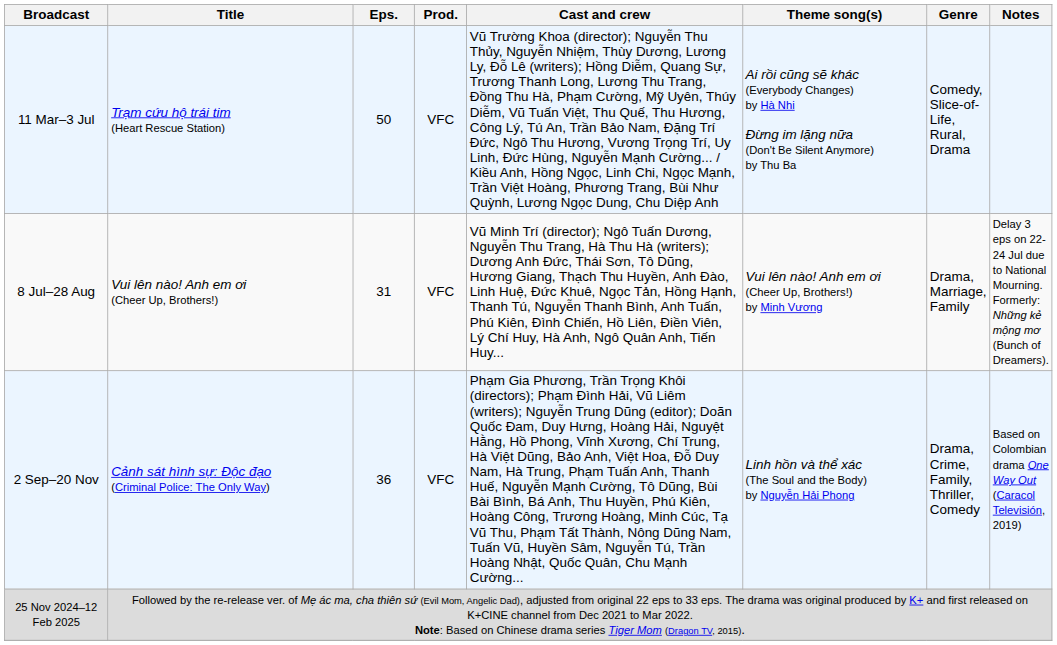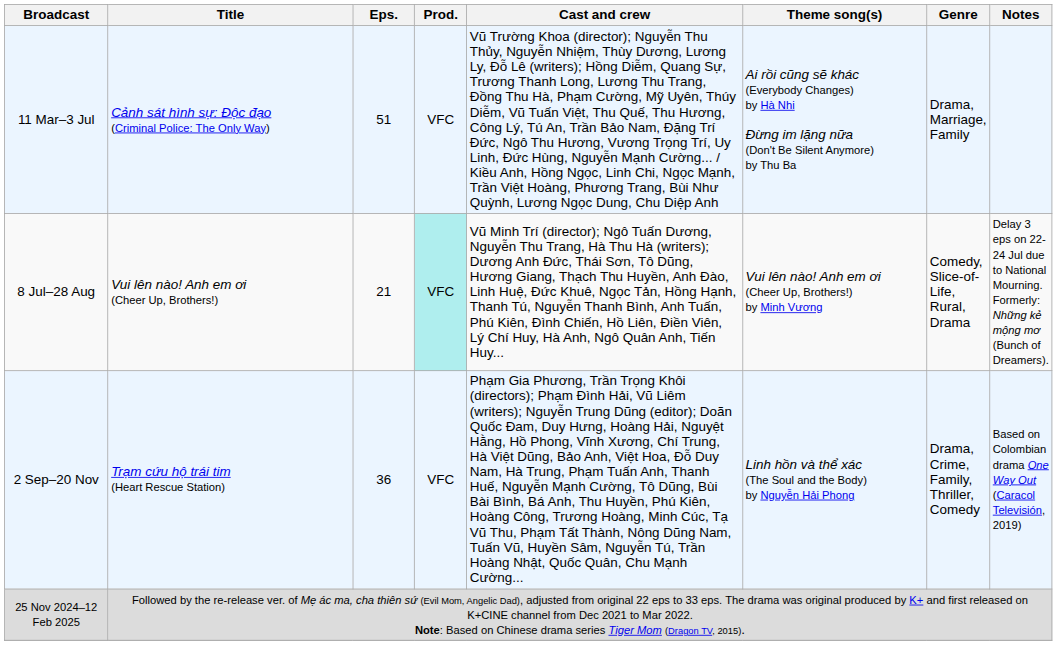 <table class="wikitable sortable">
 <tr>
 <th style="width:10%;">Broadcast</th>
 <th style="width:24%;">Title</th>
 <th style="width:6%;">Eps.</th>
 <th style="width:5%;">Prod.</th>
 <th style="width:27%;">Cast and crew</th>
 <th style="width:18%;">Theme song(s)</th>
 <th style="width:5%;">Genre</th>
 <th style="width:5%;">Notes</th>
 </tr>
 <tr ---- bgcolor="#ebf5ff">
 <td style="text-align:center;">11 Mar–3 Jul<br></td>
-<td><em><a href='#'>Trạm cứu hộ trái tim</a></em><br><small>(Heart Rescue Station)</small></td>
-<td style="text-align:center;">50</td>
+<td><em><a href='#'>Cảnh sát hình sự: Độc đạo</a></em><br><small>(<a href='#'>Criminal Police: The Only Way</a>)</small></td>
+<td style="text-align:center;">51</td>
 <td style="text-align:center;">VFC</td>
 <td>Vũ Trường Khoa (director); Nguyễn Thu Thủy, Nguyễn Nhiệm, Thùy Dương, Lương Ly, Đỗ Lê (writers); Hồng Diễm, Quang Sự, Trương Thanh Long, Lương Thu Trang, Đồng Thu Hà, Phạm Cường, Mỹ Uyên, Thúy Diễm, Vũ Tuấn Việt, Thu Quế, Thu Hương, Công Lý, Tú An, Trần Bảo Nam, Đặng Trí Đức, Ngô Thu Hương, Vương Trọng Trí, Uy Linh, Đức Hùng, Nguyễn Mạnh Cường... / Kiều Anh, Hồng Ngọc, Linh Chi, Ngọc Mạnh, Trần Việt Hoàng, Phương Trang, Bùi Như Quỳnh, Lương Ngọc Dung, Chu Diệp Anh</td>
 <td><em>Ai rồi cũng sẽ khác</em><br><small>(Everybody Changes)<br>by <a href='#'>Hà Nhi</a></small><br><br><em>Đừng im lặng nữa</em><br><small>(Don't Be Silent Anymore)<br>by Thu Ba</small></td>
-<td>Comedy, Slice-of-Life, Rural, Drama</td>
+<td>Drama, Marriage, Family</td>
 <td></td>
 </tr>
 <tr>
 <td style="text-align:center;">8 Jul–28 Aug<br></td>
 <td><em>Vui lên nào! Anh em ơi</em><br><small>(Cheer Up, Brothers!)</small></td>
-<td style="text-align:center;">31</td>
-<td style="text-align:center;">VFC</td>
+<td style="text-align:center;">21</td>
+<td style="background: paleturquoise; text-align:center;">VFC</td>
 <td>Vũ Minh Trí (director); Ngô Tuấn Dương, Nguyễn Thu Trang, Hà Thu Hà (writers); Dương Anh Đức, Thái Sơn, Tô Dũng, Hương Giang, Thạch Thu Huyền, Anh Đào, Linh Huệ, Đức Khuê, Ngọc Tản, Hồng Hạnh, Thanh Tú, Nguyễn Thanh Bình, Anh Tuấn, Phú Kiên, Đình Chiến, Hồ Liên, Điền Viên, Lý Chí Huy, Hà Anh, Ngô Quân Anh, Tiến Huy...</td>
 <td><em>Vui lên nào! Anh em ơi</em><br><small>(Cheer Up, Brothers!)<br>by <a href='#'>Minh Vương</a></small></td>
-<td>Drama, Marriage, Family</td>
+<td>Comedy, Slice-of-Life, Rural, Drama</td>
 <td><small>Delay 3 eps on 22-24 Jul due to National Mourning.</small><br><small>Formerly: <em>Những kẻ mộng mơ</em> (Bunch of Dreamers).</small></td>
 </tr>
 <tr ---- bgcolor="#ebf5ff">
 <td style="text-align:center;">2 Sep–20 Nov<br></td>
-<td><em><a href='#'>Cảnh sát hình sự: Độc đạo</a></em><br><small>(<a href='#'>Criminal Police: The Only Way</a>)</small></td>
+<td><em><a href='#'>Trạm cứu hộ trái tim</a></em><br><small>(Heart Rescue Station)</small></td>
 <td style="text-align:center;">36</td>
 <td style="text-align:center;">VFC</td>
 <td>Phạm Gia Phương, Trần Trọng Khôi (directors); Phạm Đình Hải, Vũ Liêm (writers); Nguyễn Trung Dũng (editor); Doãn Quốc Đam, Duy Hưng, Hoàng Hải, Nguyệt Hằng, Hồ Phong, Vĩnh Xương, Chí Trung, Hà Việt Dũng, Bảo Anh, Việt Hoa, Đỗ Duy Nam, Hà Trung, Phạm Tuấn Anh, Thanh Huế, Nguyễn Mạnh Cường, Tô Dũng, Bùi Bài Bình, Bá Anh, Thu Huyền, Phú Kiên, Hoàng Công, Trương Hoàng, Minh Cúc, Tạ Vũ Thu, Phạm Tất Thành, Nông Dũng Nam, Tuấn Vũ, Huyền Sâm, Nguyễn Tú, Trần Hoàng Nhật, Quốc Quân, Chu Mạnh Cường...</td>
 <td><em>Linh hồn và thể xác</em><br><small>(The Soul and the Body)<br>by <a href='#'>Nguyễn Hải Phong</a></small></td>
 <td>Drama, Crime, Family, Thriller, Comedy</td>
 <td><small>Based on Colombian drama <em><a href='#'>One Way Out</a></em> (<a href='#'>Caracol Televisión</a>, 2019)</small></td>
 </tr>
 <tr ---- bgcolor="#DCDCDC">
 <td style="text-align:center;"><small>25 Nov 2024–12 Feb 2025</small></td>
 <td colspan="7" align=center><small>Followed by the re-release ver. of <em>Mẹ ác ma, cha thiên sứ</em> <small>(Evil Mom, Angelic Dad)</small>, adjusted from original 22 eps to 33 eps. The drama was original produced by <a href='#'>K+</a> and first released on K+CINE channel from Dec 2021 to Mar 2022.</small><br><small><strong>Note</strong>: Based on Chinese drama series <em><a href='#'>Tiger Mom</a></em> <small>(<a href='#'>Dragon TV</a>, 2015)</small></small>.</td>
 </tr>
 <tr>
 </tr>
 </table>
